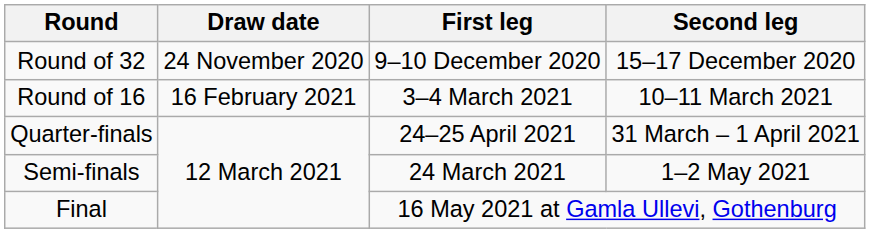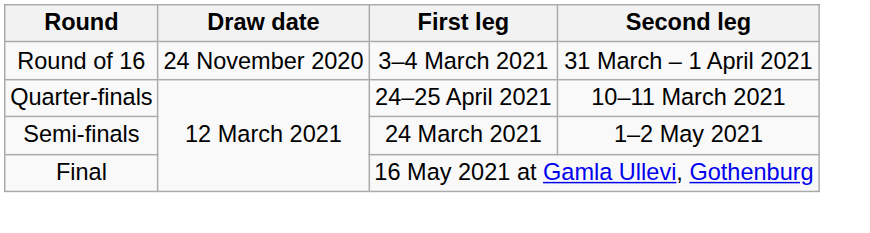 <table class="wikitable" style="text-align:center">
 <tr>
 <th>Round</th>
 <th>Draw date</th>
 <th>First leg</th>
 <th>Second leg</th>
 </tr>
 <tr>
-<td>Round of 32</td>
+<td>Round of 16</td>
 <td>24 November 2020</td>
-<td>9–10 December 2020</td>
-<td>15–17 December 2020</td>
-</tr>
-<tr>
-<td>Round of 16</td>
-<td>16 February 2021</td>
 <td>3–4 March 2021</td>
-<td>10–11 March 2021</td>
+<td>31 March – 1 April 2021</td>
 </tr>
 <tr>
 <td>Quarter-finals</td>
 <td rowspan="3">12 March 2021</td>
 <td>24–25 April 2021</td>
-<td>31 March – 1 April 2021</td>
+<td>10–11 March 2021</td>
 </tr>
 <tr>
 <td>Semi-finals</td>
 <td>24 March 2021</td>
 <td>1–2 May 2021</td>
 </tr>
 <tr>
 <td>Final</td>
 <td colspan="2">16 May 2021 at <a href='#'>Gamla Ullevi</a>, <a href='#'>Gothenburg</a></td>
 </tr>
 </table>
